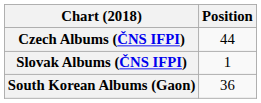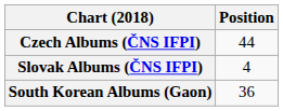 <table class="wikitable sortable plainrowheaders" style="text-align:center">
 <tr>
 <th scope="col">Chart (2018)</th>
 <th scope="col">Position</th>
 </tr>
 <tr>
 <th scope="row">Czech Albums (<a href='#'>ČNS IFPI</a>)</th>
 <td>44</td>
 </tr>
 <tr>
 <th scope="row">Slovak Albums (<a href='#'>ČNS IFPI</a>)</th>
-<td>1</td>
+<td>4</td>
 </tr>
 <tr>
 <th scope="row">South Korean Albums (Gaon)</th>
 <td>36</td>
 </tr>
 </table>
